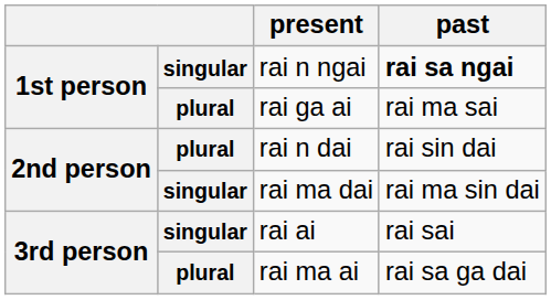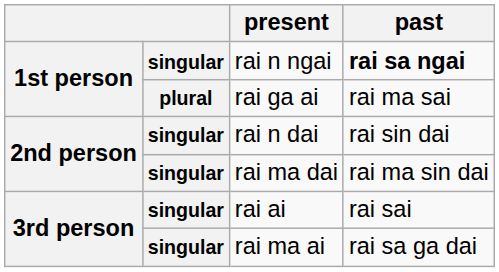 <table class="wikitable">
 <tr>
 <th colspan="2"></th>
 <th>present</th>
 <th>past</th>
 </tr>
 <tr>
 <th rowspan="2">1st person</th>
 <th><small>singular</small></th>
 <td>rai n ngai</td>
 <td><strong>rai sa ngai</strong></td>
 </tr>
 <tr>
 <th><small>plural</small></th>
 <td>rai ga ai</td>
 <td>rai ma sai</td>
 </tr>
 <tr>
 <th rowspan="2">2nd person</th>
-<th><small>plural</small></th>
+<th><small>singular</small></th>
 <td>rai n dai</td>
 <td>rai sin dai</td>
 </tr>
 <tr>
 <th><small>singular</small></th>
 <td>rai ma dai</td>
 <td>rai ma sin dai</td>
 </tr>
 <tr>
 <th rowspan="2">3rd person</th>
 <th><small>singular</small></th>
 <td>rai ai</td>
 <td>rai sai</td>
 </tr>
 <tr>
-<th><small>plural</small></th>
+<th><small>singular</small></th>
 <td>rai ma ai</td>
 <td>rai sa ga dai</td>
 </tr>
 </table>
